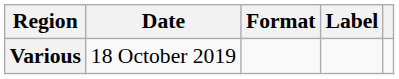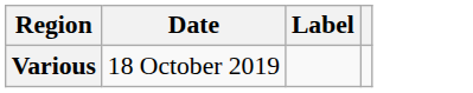 <table class="wikitable plainrowheaders">
 <tr>
 <th scope="col">Region</th>
 <th scope="col">Date</th>
-<th scope="col">Format</th>
 <th scope="col">Label</th>
 <th scope="col"></th>
 </tr>
 <tr>
 <th scope="row">Various</th>
 <td>18 October 2019</td>
 <td></td>
-<td></td>
 <td align="center"></td>
 </tr>
 </table>
